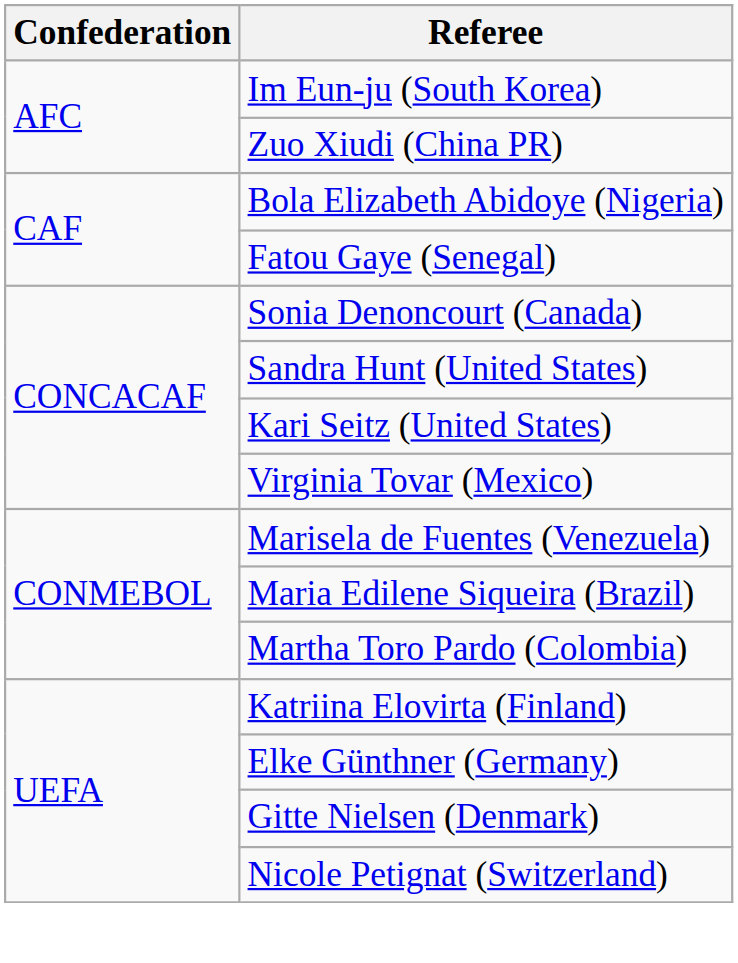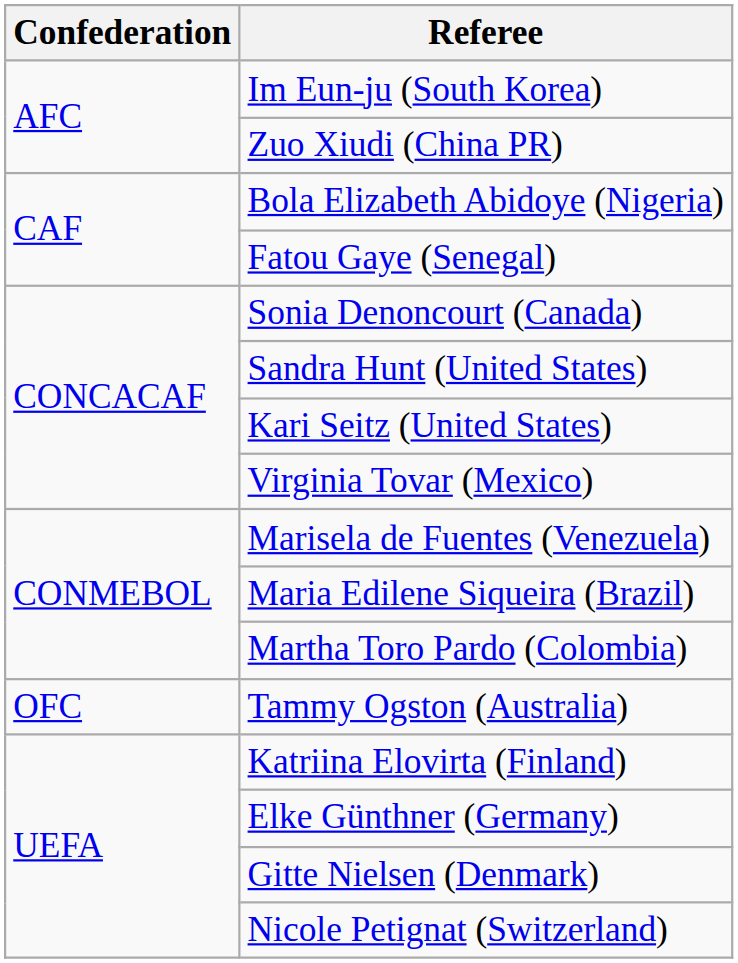 <table class="wikitable">
 <tr>
 <th>Confederation</th>
 <th>Referee</th>
 </tr>
 <tr>
 <td rowspan="2"><a href='#'>AFC</a></td>
 <td><a href='#'>Im Eun-ju</a> (<a href='#'>South Korea</a>)</td>
 </tr>
 <tr>
 <td><a href='#'>Zuo Xiudi</a> (<a href='#'>China PR</a>)</td>
 </tr>
 <tr>
 <td rowspan="2"><a href='#'>CAF</a></td>
 <td><a href='#'>Bola Elizabeth Abidoye</a> (<a href='#'>Nigeria</a>)</td>
 </tr>
 <tr>
 <td><a href='#'>Fatou Gaye</a> (<a href='#'>Senegal</a>)</td>
 </tr>
 <tr>
 <td rowspan="4"><a href='#'>CONCACAF</a></td>
 <td><a href='#'>Sonia Denoncourt</a> (<a href='#'>Canada</a>)</td>
 </tr>
 <tr>
 <td><a href='#'>Sandra Hunt</a> (<a href='#'>United States</a>)</td>
 </tr>
 <tr>
 <td><a href='#'>Kari Seitz</a> (<a href='#'>United States</a>)</td>
 </tr>
 <tr>
 <td><a href='#'>Virginia Tovar</a> (<a href='#'>Mexico</a>)</td>
 </tr>
 <tr>
 <td rowspan="3"><a href='#'>CONMEBOL</a></td>
 <td><a href='#'>Marisela de Fuentes</a> (<a href='#'>Venezuela</a>)</td>
 </tr>
 <tr>
 <td><a href='#'>Maria Edilene Siqueira</a> (<a href='#'>Brazil</a>)</td>
 </tr>
 <tr>
 <td><a href='#'>Martha Toro Pardo</a> (<a href='#'>Colombia</a>)</td>
 </tr>
 <tr>
+<td><a href='#'>OFC</a></td>
+<td><a href='#'>Tammy Ogston</a> (<a href='#'>Australia</a>)</td>
+</tr>
+<tr>
 <td rowspan="4"><a href='#'>UEFA</a></td>
 <td><a href='#'>Katriina Elovirta</a> (<a href='#'>Finland</a>)</td>
 </tr>
 <tr>
 <td><a href='#'>Elke Günthner</a> (<a href='#'>Germany</a>)</td>
 </tr>
 <tr>
 <td><a href='#'>Gitte Nielsen</a> (<a href='#'>Denmark</a>)</td>
 </tr>
 <tr>
 <td><a href='#'>Nicole Petignat</a> (<a href='#'>Switzerland</a>)</td>
 </tr>
 </table>
